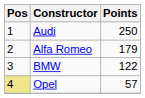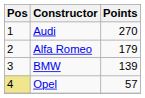 <table class="wikitable"   style="font-size:   85%;">
 <tr>
 <th>Pos</th>
 <th>Constructor</th>
 <th>Points</th>
 </tr>
 <tr>
 <td>1</td>
 <td> <a href='#'>Audi</a></td>
-<td align="right">250</td>
+<td align="right">270</td>
 </tr>
 <tr>
 <td>2</td>
 <td> <a href='#'>Alfa Romeo</a></td>
 <td align="right">179</td>
 </tr>
 <tr>
 <td>3</td>
 <td> <a href='#'>BMW</a></td>
-<td align="right">122</td>
+<td align="right">139</td>
 </tr>
 <tr>
 <td style="background: khaki;">4</td>
 <td> <a href='#'>Opel</a></td>
 <td align="right">57</td>
 </tr>
 <tr>
 </tr>
 </table>
